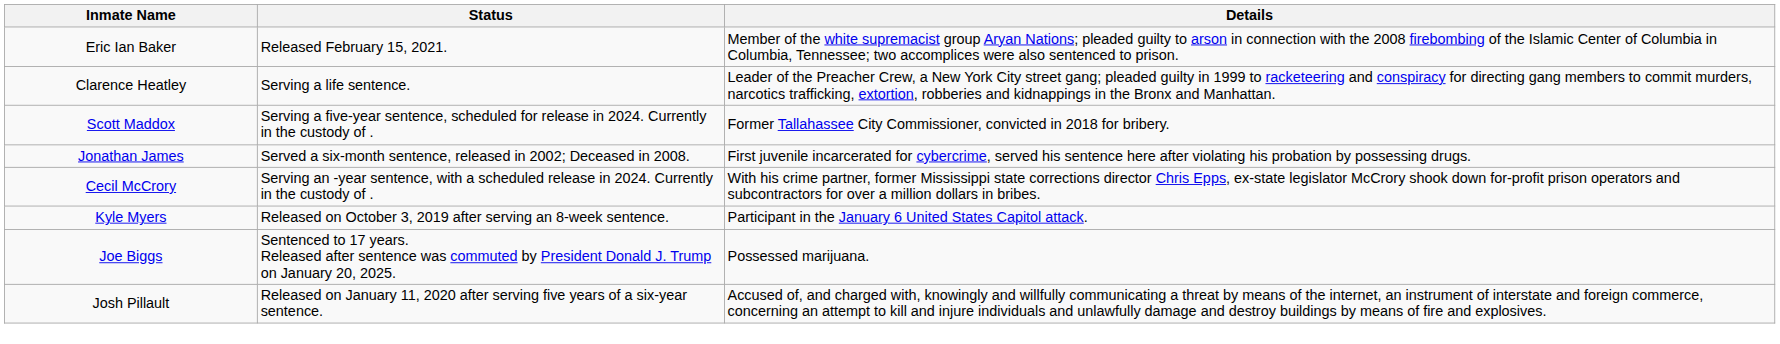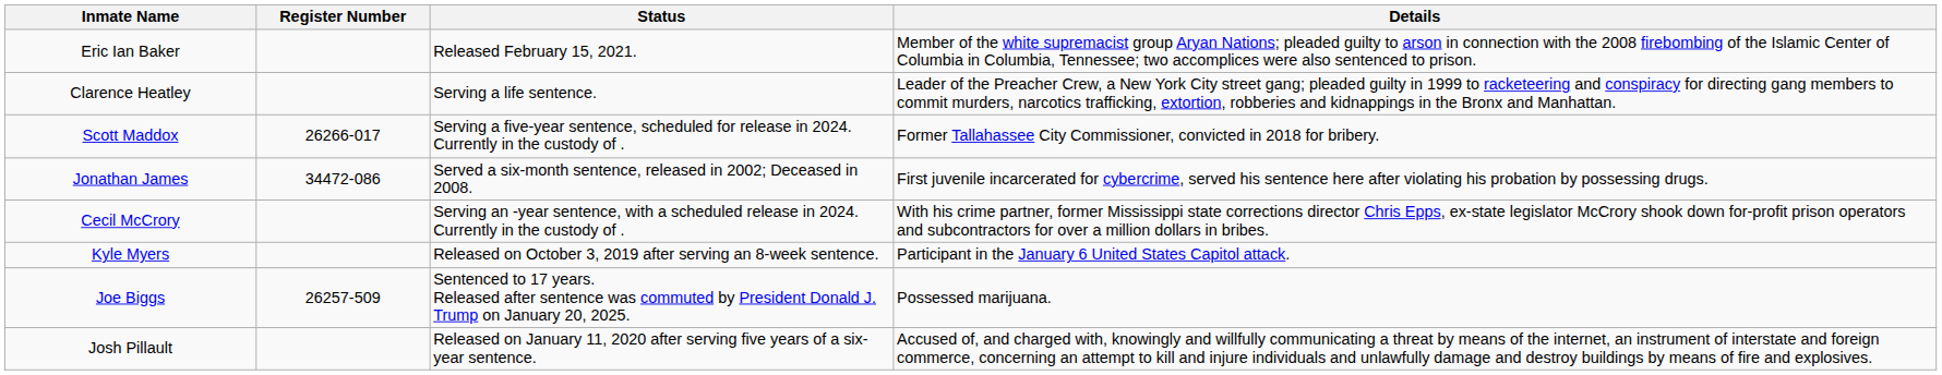 <table class="wikitable sortable">
 <tr>
 <th width=13%>Inmate Name</th>
+<th width=9%>Register Number</th>
 <th width=24%>Status</th>
 <th width=54%>Details</th>
 </tr>
 <tr>
 <td style="text-align:center;">Eric Ian Baker</td>
+<td style="text-align:center;"></td>
 <td>Released February 15, 2021.</td>
 <td>Member of the <a href='#'>white supremacist</a> group <a href='#'>Aryan Nations</a>; pleaded guilty to <a href='#'>arson</a> in connection with the 2008 <a href='#'>firebombing</a> of the Islamic Center of Columbia in Columbia, Tennessee; two accomplices were also sentenced to prison.</td>
 </tr>
 <tr>
 <td style="text-align:center;">Clarence Heatley</td>
+<td style="text-align:center;"></td>
 <td>Serving a life sentence.</td>
 <td>Leader of the Preacher Crew, a New York City street gang; pleaded guilty in 1999 to <a href='#'>racketeering</a> and <a href='#'>conspiracy</a> for directing gang members to commit murders, narcotics trafficking, <a href='#'>extortion</a>, robberies and kidnappings in the Bronx and Manhattan.</td>
 </tr>
 <tr>
 <td style="text-align:center;"><a href='#'>Scott Maddox</a></td>
+<td style="text-align:center;">26266-017</td>
 <td>Serving a five-year sentence, scheduled for release in 2024. Currently in the custody of .</td>
 <td>Former <a href='#'>Tallahassee</a> City Commissioner, convicted in 2018 for bribery.</td>
 </tr>
 <tr>
 <td style="text-align:center;"><a href='#'>Jonathan James</a></td>
+<td style="text-align:center;">34472-086</td>
 <td>Served a six-month sentence, released in 2002; Deceased in 2008.</td>
 <td>First juvenile incarcerated for <a href='#'>cybercrime</a>, served his sentence here after violating his probation by possessing drugs.</td>
 </tr>
 <tr>
 <td style="text-align:center;"><a href='#'>Cecil McCrory</a></td>
+<td style="text-align:center;"></td>
 <td>Serving an -year sentence, with a scheduled release in 2024. Currently in the custody of .</td>
 <td>With his crime partner, former Mississippi state corrections director <a href='#'>Chris Epps</a>, ex-state legislator McCrory shook down for-profit prison operators and subcontractors for over a million dollars in bribes.</td>
 </tr>
 <tr>
 <td style="text-align:center;"><a href='#'>Kyle Myers</a></td>
+<td style="text-align:center;"></td>
 <td>Released on October 3, 2019 after serving an 8-week sentence.</td>
 <td>Participant in the <a href='#'>January 6 United States Capitol attack</a>.</td>
 </tr>
 <tr>
 <td style="text-align:center;"><a href='#'>Joe Biggs</a></td>
+<td style="text-align:center;">26257-509</td>
 <td>Sentenced to 17 years.<br>Released after sentence was <a href='#'>commuted</a> by <a href='#'>President Donald J. Trump</a> on January 20, 2025.</td>
 <td>Possessed marijuana.</td>
 </tr>
 <tr>
 <td style="text-align:center;">Josh Pillault</td>
+<td style="text-align:center;"></td>
 <td>Released on January 11, 2020 after serving five years of a six-year sentence.</td>
 <td>Accused of, and charged with, knowingly and willfully communicating a threat by means of the internet, an instrument of interstate and foreign commerce, concerning an attempt to kill and injure individuals and unlawfully damage and destroy buildings by means of fire and explosives.</td>
 </tr>
 </table>
